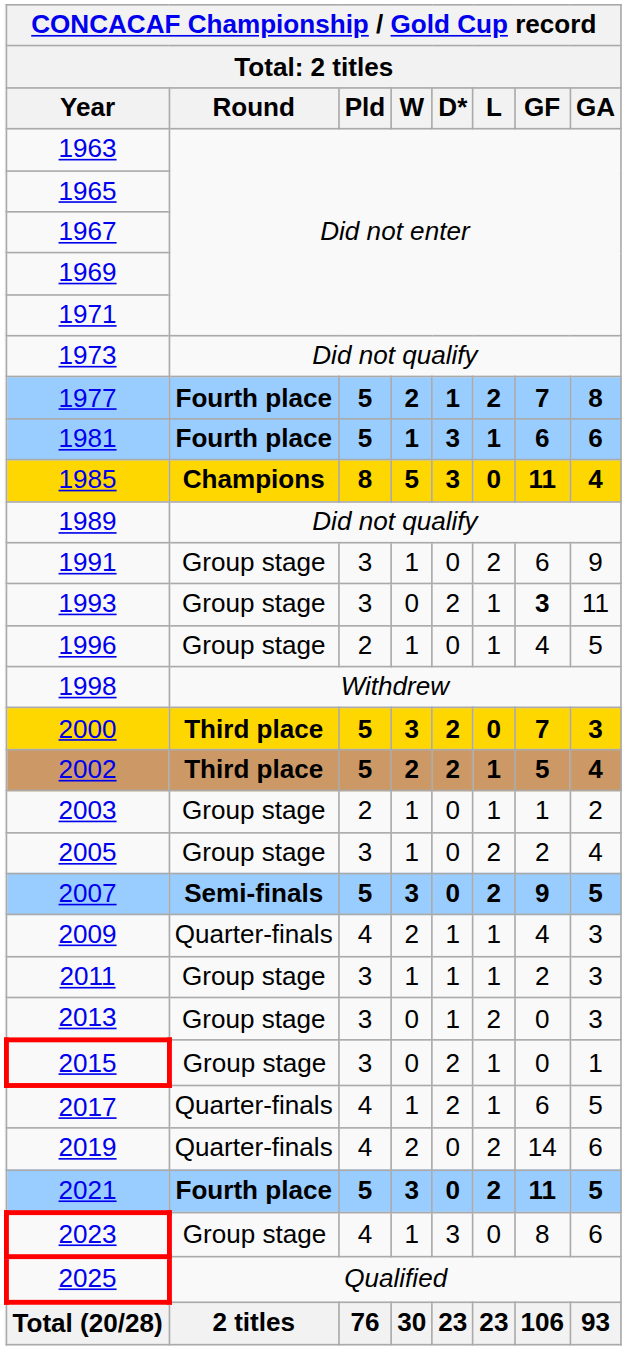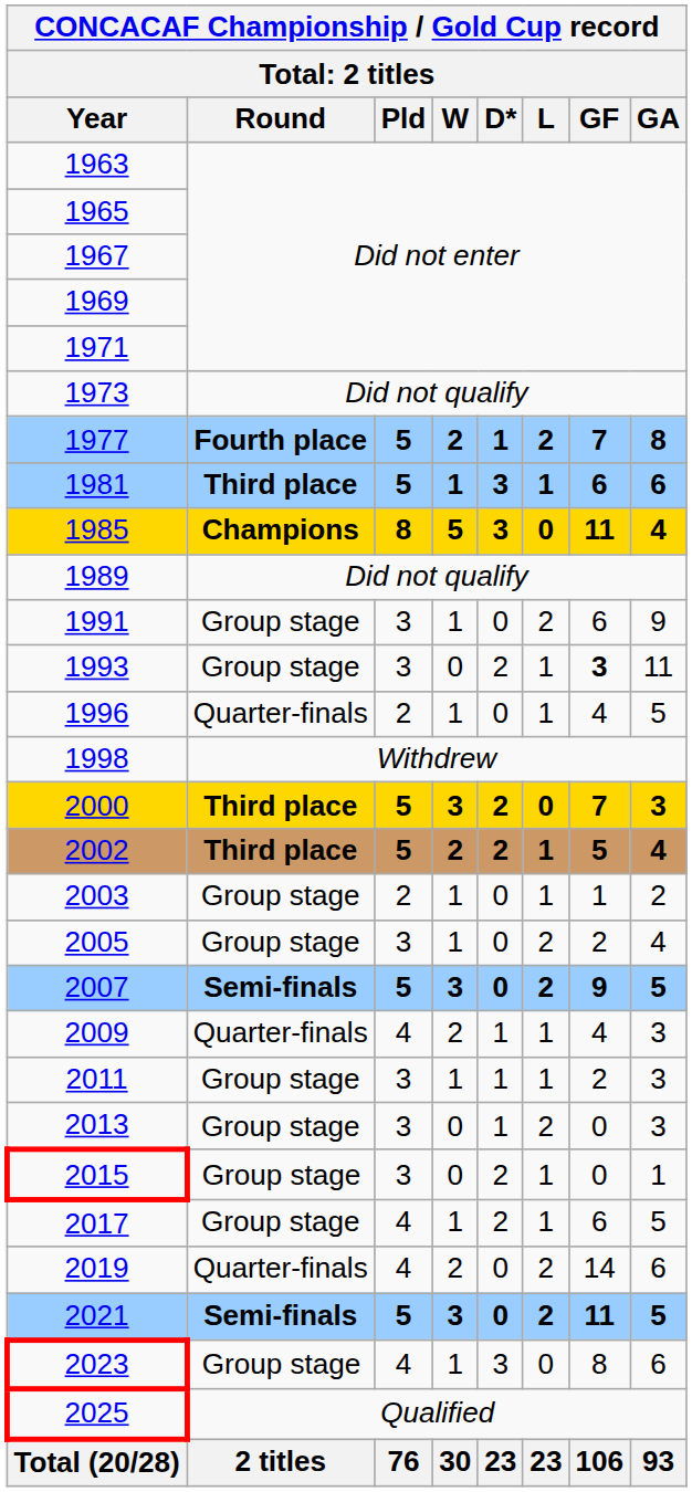 <table class="wikitable" style="text-align: center;">
 <tr>
 <th colspan="8"><a href='#'>CONCACAF Championship</a> / <a href='#'>Gold Cup</a> record</th>
 </tr>
 <tr>
 <th colspan="8">Total: 2 titles</th>
 </tr>
 <tr>
 <th>Year</th>
 <th>Round</th>
 <th>Pld</th>
 <th>W</th>
 <th>D*</th>
 <th>L</th>
 <th>GF</th>
 <th>GA</th>
 </tr>
 <tr>
 <td> <a href='#'>1963</a></td>
 <td colspan="8" rowspan="5"><em>Did not enter</em></td>
 </tr>
 <tr>
 <td> <a href='#'>1965</a></td>
 </tr>
 <tr>
 <td> <a href='#'>1967</a></td>
 </tr>
 <tr>
 <td> <a href='#'>1969</a></td>
 </tr>
 <tr>
 <td> <a href='#'>1971</a></td>
 </tr>
 <tr>
 <td> <a href='#'>1973</a></td>
 <td colspan="8"><em>Did not qualify</em></td>
 </tr>
 <tr style="background:#9acdff;">
 <td> <a href='#'>1977</a></td>
 <td><strong>Fourth place</strong></td>
 <td><strong>5</strong></td>
 <td><strong>2</strong></td>
 <td><strong>1</strong></td>
 <td><strong>2</strong></td>
 <td><strong>7</strong></td>
 <td><strong>8</strong></td>
 </tr>
 <tr style="background:#9acdff;">
 <td> <a href='#'>1981</a></td>
-<td><strong>Fourth place</strong></td>
+<td><strong>Third place</strong></td>
 <td><strong>5</strong></td>
 <td><strong>1</strong></td>
 <td><strong>3</strong></td>
 <td><strong>1</strong></td>
 <td><strong>6</strong></td>
 <td><strong>6</strong></td>
 </tr>
 <tr bgcolor=gold>
 <td><a href='#'>1985</a></td>
 <td><strong>Champions</strong></td>
 <td><strong>8</strong></td>
 <td><strong>5</strong></td>
 <td><strong>3</strong></td>
 <td><strong>0</strong></td>
 <td><strong>11</strong></td>
 <td><strong>4</strong></td>
 </tr>
 <tr>
 <td><a href='#'>1989</a></td>
 <td colspan="8"><em>Did not qualify</em></td>
 </tr>
 <tr>
 <td> <a href='#'>1991</a></td>
 <td>Group stage</td>
 <td>3</td>
 <td>1</td>
 <td>0</td>
 <td>2</td>
 <td>6</td>
 <td>9</td>
 </tr>
 <tr>
 <td>  <a href='#'>1993</a></td>
 <td>Group stage</td>
 <td>3</td>
 <td>0</td>
 <td>2</td>
 <td>1</td>
 <td><strong>3</strong></td>
 <td>11</td>
 </tr>
 <tr>
 <td> <a href='#'>1996</a></td>
-<td>Group stage</td>
+<td>Quarter-finals</td>
 <td>2</td>
 <td>1</td>
 <td>0</td>
 <td>1</td>
 <td>4</td>
 <td>5</td>
 </tr>
 <tr>
 <td> <a href='#'>1998</a></td>
 <td colspan="8"><em>Withdrew</em></td>
 </tr>
 <tr bgcolor=gold>
 <td> <a href='#'>2000</a></td>
 <td><strong>Third place</strong></td>
 <td><strong>5</strong></td>
 <td><strong>3</strong></td>
 <td><strong>2</strong></td>
 <td><strong>0</strong></td>
 <td><strong>7</strong></td>
 <td><strong>3</strong></td>
 </tr>
 <tr bgcolor=#c96>
 <td> <a href='#'>2002</a></td>
 <td><strong>Third place</strong></td>
 <td><strong>5</strong></td>
 <td><strong>2</strong></td>
 <td><strong>2</strong></td>
 <td><strong>1</strong></td>
 <td><strong>5</strong></td>
 <td><strong>4</strong></td>
 </tr>
 <tr>
 <td>  <a href='#'>2003</a></td>
 <td>Group stage</td>
 <td>2</td>
 <td>1</td>
 <td>0</td>
 <td>1</td>
 <td>1</td>
 <td>2</td>
 </tr>
 <tr>
 <td> <a href='#'>2005</a></td>
 <td>Group stage</td>
 <td>3</td>
 <td>1</td>
 <td>0</td>
 <td>2</td>
 <td>2</td>
 <td>4</td>
 </tr>
 <tr style="background:#9acdff;">
 <td> <a href='#'>2007</a></td>
 <td><strong>Semi-finals</strong></td>
 <td><strong>5</strong></td>
 <td><strong>3</strong></td>
 <td><strong>0</strong></td>
 <td><strong>2</strong></td>
 <td><strong>9</strong></td>
 <td><strong>5</strong></td>
 </tr>
 <tr>
 <td> <a href='#'>2009</a></td>
 <td>Quarter-finals</td>
 <td>4</td>
 <td>2</td>
 <td>1</td>
 <td>1</td>
 <td>4</td>
 <td>3</td>
 </tr>
 <tr>
 <td> <a href='#'>2011</a></td>
 <td>Group stage</td>
 <td>3</td>
 <td>1</td>
 <td>1</td>
 <td>1</td>
 <td>2</td>
 <td>3</td>
 </tr>
 <tr>
 <td> <a href='#'>2013</a></td>
 <td>Group stage</td>
 <td>3</td>
 <td>0</td>
 <td>1</td>
 <td>2</td>
 <td>0</td>
 <td>3</td>
 </tr>
 <tr>
 <td style="border: 3px solid red">  <a href='#'>2015</a></td>
 <td>Group stage</td>
 <td>3</td>
 <td>0</td>
 <td>2</td>
 <td>1</td>
 <td>0</td>
 <td>1</td>
 </tr>
 <tr>
 <td> <a href='#'>2017</a></td>
-<td>Quarter-finals</td>
+<td>Group stage</td>
 <td>4</td>
 <td>1</td>
 <td>2</td>
 <td>1</td>
 <td>6</td>
 <td>5</td>
 </tr>
 <tr>
 <td>   <a href='#'>2019</a></td>
 <td>Quarter-finals</td>
 <td>4</td>
 <td>2</td>
 <td>0</td>
 <td>2</td>
 <td>14</td>
 <td>6</td>
 </tr>
 <tr style="background:#9acdff;">
 <td> <a href='#'>2021</a></td>
-<td><strong>Fourth place</strong></td>
+<td><strong>Semi-finals</strong></td>
 <td><strong>5</strong></td>
 <td><strong>3</strong></td>
 <td><strong>0</strong></td>
 <td><strong>2</strong></td>
 <td><strong>11</strong></td>
 <td><strong>5</strong></td>
 </tr>
 <tr>
 <td style="border: 3px solid red">  <a href='#'>2023</a></td>
 <td>Group stage</td>
 <td>4</td>
 <td>1</td>
 <td>3</td>
 <td>0</td>
 <td>8</td>
 <td>6</td>
 </tr>
 <tr>
 <td style="border: 3px solid red">  <a href='#'>2025</a></td>
 <td colspan="8"><em>Qualified</em></td>
 </tr>
 <tr>
 <th>Total (20/28)</th>
 <th>2 titles</th>
 <th>76</th>
 <th>30</th>
 <th>23</th>
 <th>23</th>
 <th>106</th>
 <th>93</th>
 </tr>
 </table>
